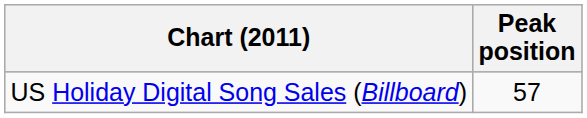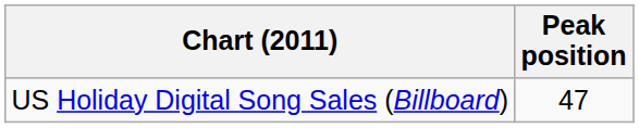 <table class="wikitable sortable">
 <tr>
 <th>Chart (2011)</th>
 <th>Peak<br>position</th>
 </tr>
 <tr>
 <td>US <a href='#'>Holiday Digital Song Sales</a> (<em><a href='#'>Billboard</a></em>)</td>
-<td style="text-align:center;">57</td>
+<td style="text-align:center;">47</td>
 </tr>
 </table>
